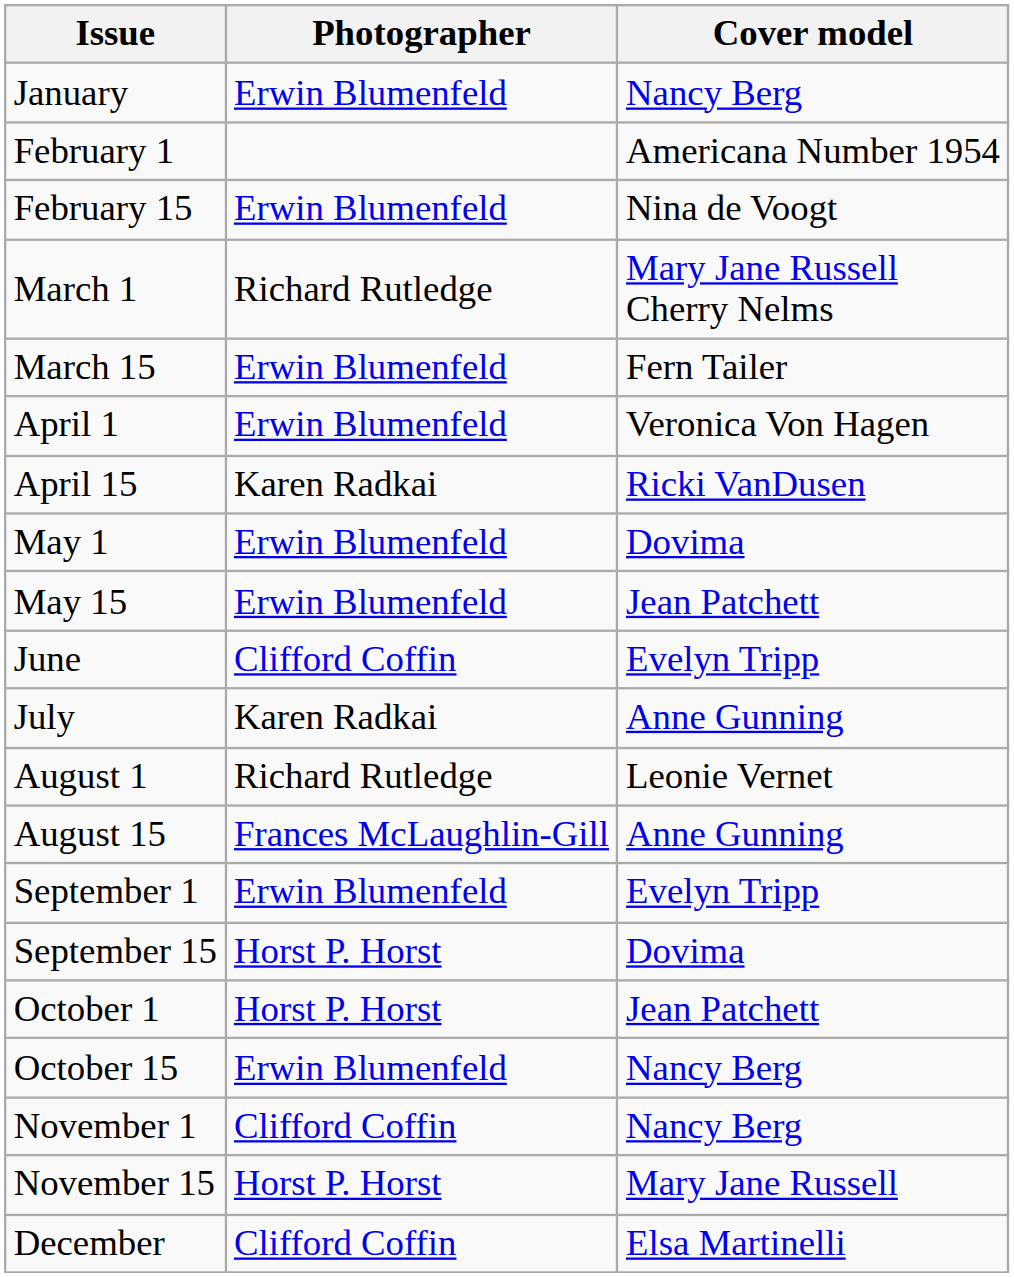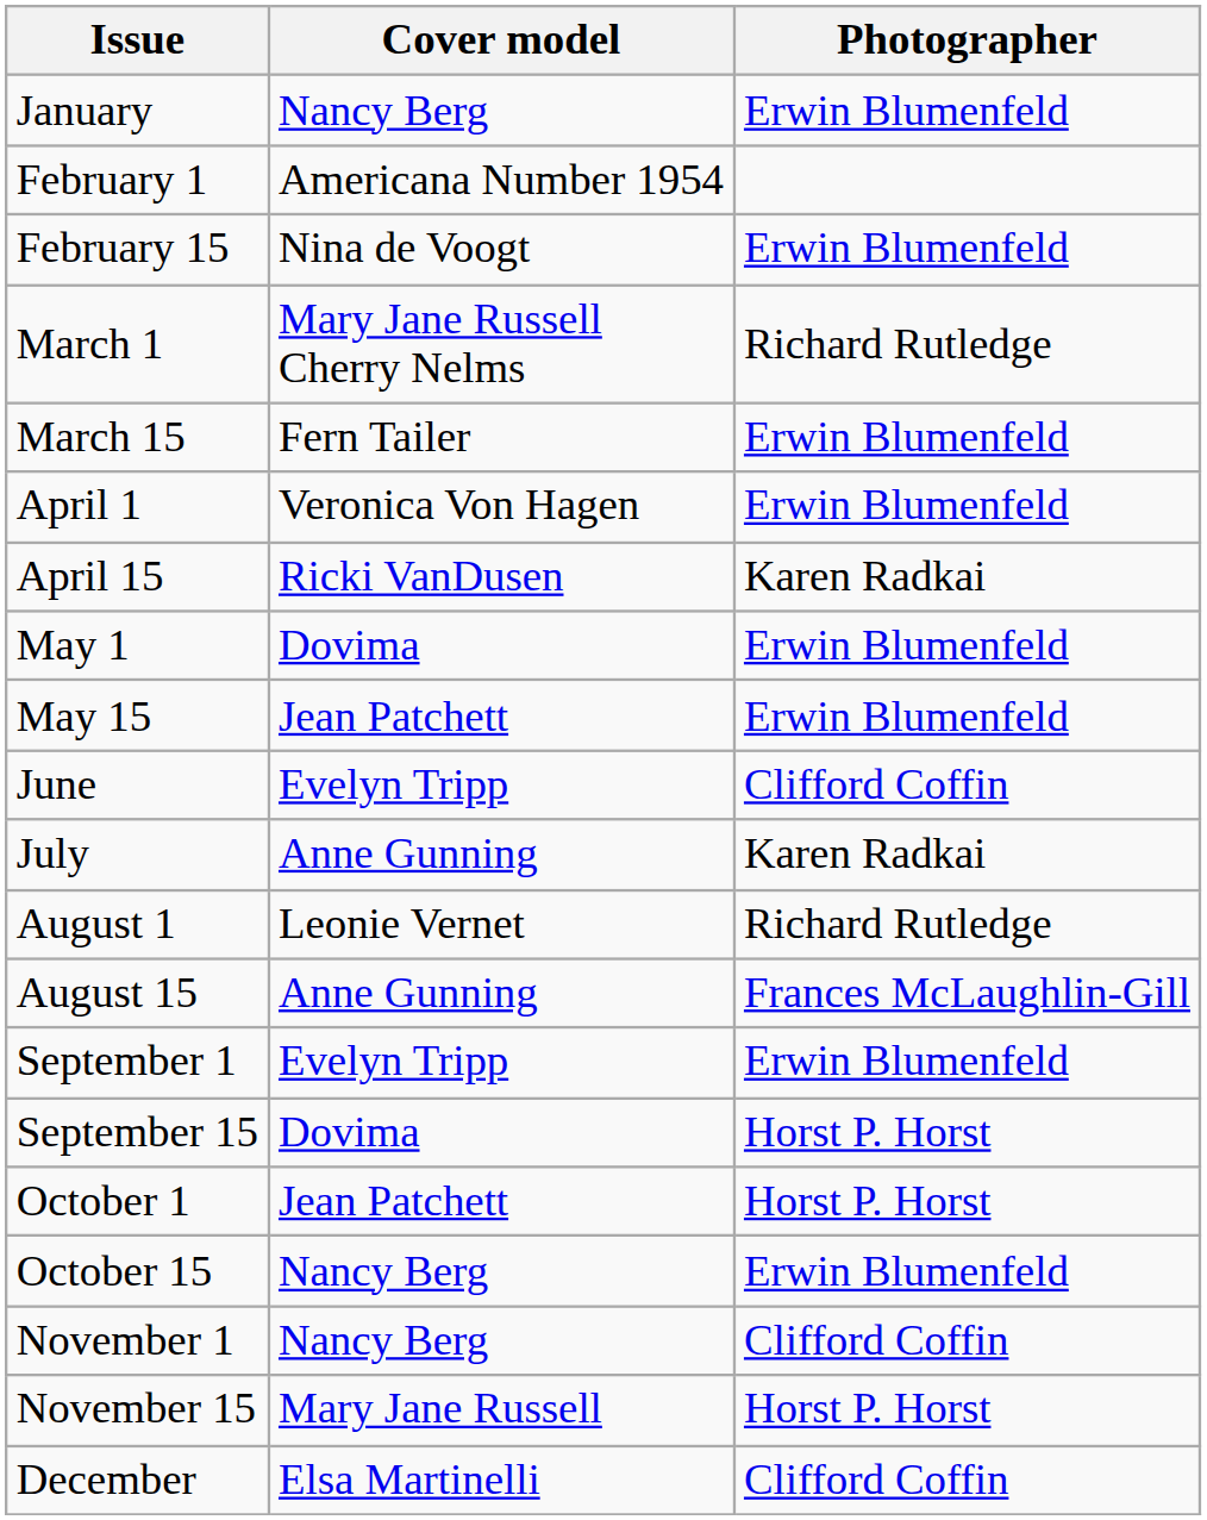 <table class="sortable wikitable">
 <tr>
 <th>Issue</th>
+<th>Cover model</th>
 <th>Photographer</th>
-<th>Cover model</th>
 </tr>
 <tr>
 <td>January</td>
+<td><a href='#'>Nancy Berg</a></td>
 <td><a href='#'>Erwin Blumenfeld</a></td>
-<td><a href='#'>Nancy Berg</a></td>
 </tr>
 <tr>
 <td>February 1</td>
+<td>Americana Number 1954</td>
 <td></td>
-<td>Americana Number 1954</td>
 </tr>
 <tr>
 <td>February 15</td>
+<td>Nina de Voogt</td>
 <td><a href='#'>Erwin Blumenfeld</a></td>
-<td>Nina de Voogt</td>
 </tr>
 <tr>
 <td>March 1</td>
+<td><a href='#'>Mary Jane Russell</a><br>Cherry Nelms</td>
 <td>Richard Rutledge</td>
-<td><a href='#'>Mary Jane Russell</a><br>Cherry Nelms</td>
 </tr>
 <tr>
 <td>March 15</td>
+<td>Fern Tailer</td>
 <td><a href='#'>Erwin Blumenfeld</a></td>
-<td>Fern Tailer</td>
 </tr>
 <tr>
 <td>April 1</td>
+<td>Veronica Von Hagen</td>
 <td><a href='#'>Erwin Blumenfeld</a></td>
-<td>Veronica Von Hagen</td>
 </tr>
 <tr>
 <td>April 15</td>
+<td><a href='#'>Ricki VanDusen</a></td>
 <td>Karen Radkai</td>
-<td><a href='#'>Ricki VanDusen</a></td>
 </tr>
 <tr>
 <td>May 1</td>
+<td><a href='#'>Dovima</a></td>
 <td><a href='#'>Erwin Blumenfeld</a></td>
-<td><a href='#'>Dovima</a></td>
 </tr>
 <tr>
 <td>May 15</td>
+<td><a href='#'>Jean Patchett</a></td>
 <td><a href='#'>Erwin Blumenfeld</a></td>
-<td><a href='#'>Jean Patchett</a></td>
 </tr>
 <tr>
 <td>June</td>
+<td><a href='#'>Evelyn Tripp</a></td>
 <td><a href='#'>Clifford Coffin</a></td>
-<td><a href='#'>Evelyn Tripp</a></td>
 </tr>
 <tr>
 <td>July</td>
+<td><a href='#'>Anne Gunning</a></td>
 <td>Karen Radkai</td>
-<td><a href='#'>Anne Gunning</a></td>
 </tr>
 <tr>
 <td>August 1</td>
+<td>Leonie Vernet</td>
 <td>Richard Rutledge</td>
-<td>Leonie Vernet</td>
 </tr>
 <tr>
 <td>August 15</td>
+<td><a href='#'>Anne Gunning</a></td>
 <td><a href='#'>Frances McLaughlin-Gill</a></td>
-<td><a href='#'>Anne Gunning</a></td>
 </tr>
 <tr>
 <td>September 1</td>
+<td><a href='#'>Evelyn Tripp</a></td>
 <td><a href='#'>Erwin Blumenfeld</a></td>
-<td><a href='#'>Evelyn Tripp</a></td>
 </tr>
 <tr>
 <td>September 15</td>
+<td><a href='#'>Dovima</a></td>
 <td><a href='#'>Horst P. Horst</a></td>
-<td><a href='#'>Dovima</a></td>
 </tr>
 <tr>
 <td>October 1</td>
+<td><a href='#'>Jean Patchett</a></td>
 <td><a href='#'>Horst P. Horst</a></td>
-<td><a href='#'>Jean Patchett</a></td>
 </tr>
 <tr>
 <td>October 15</td>
+<td><a href='#'>Nancy Berg</a></td>
 <td><a href='#'>Erwin Blumenfeld</a></td>
-<td><a href='#'>Nancy Berg</a></td>
 </tr>
 <tr>
 <td>November 1</td>
+<td><a href='#'>Nancy Berg</a></td>
 <td><a href='#'>Clifford Coffin</a></td>
-<td><a href='#'>Nancy Berg</a></td>
 </tr>
 <tr>
 <td>November 15</td>
+<td><a href='#'>Mary Jane Russell</a></td>
 <td><a href='#'>Horst P. Horst</a></td>
-<td><a href='#'>Mary Jane Russell</a></td>
 </tr>
 <tr>
 <td>December</td>
+<td><a href='#'>Elsa Martinelli</a></td>
 <td><a href='#'>Clifford Coffin</a></td>
-<td><a href='#'>Elsa Martinelli</a></td>
 </tr>
 </table>
